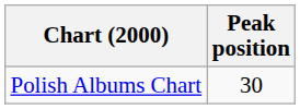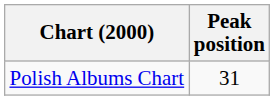 <table class="wikitable sortable">
 <tr>
 <th>Chart (2000)</th>
 <th>Peak<br>position</th>
 </tr>
 <tr>
 <td><a href='#'>Polish Albums Chart</a></td>
-<td style="text-align:center;">30</td>
+<td style="text-align:center;">31</td>
 </tr>
 </table>
